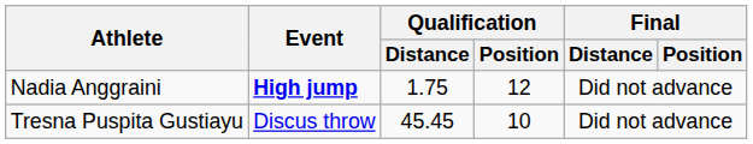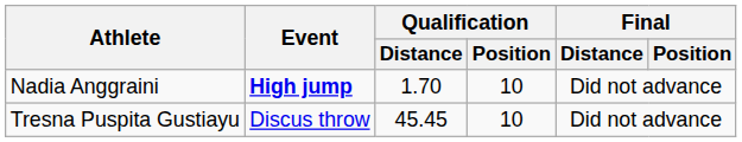 <table class=wikitable style=font-size:90%;text-align:center>
 <tr>
 <th rowspan=2>Athlete</th>
 <th rowspan=2>Event</th>
 <th colspan=2>Qualification</th>
 <th colspan=2>Final</th>
 </tr>
 <tr style=font-size:95%>
 <th>Distance</th>
 <th>Position</th>
 <th>Distance</th>
 <th>Position</th>
 </tr>
 <tr>
 <td align="left">Nadia Anggraini</td>
 <td align="left"><strong><a href='#'>High jump</a></strong></td>
-<td>1.75</td>
-<td>12 </td>
+<td>1.70</td>
+<td>10 </td>
 <td colspan="2">Did not advance</td>
 </tr>
 <tr>
 <td align="left">Tresna Puspita Gustiayu</td>
 <td align="left"><a href='#'>Discus throw</a></td>
 <td>45.45</td>
 <td>10</td>
 <td colspan="2">Did not advance</td>
 </tr>
 </table>
